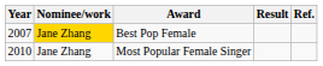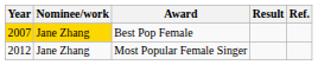 <table class="wikitable">
 <tr>
 <th>Year</th>
 <th>Nominee/work</th>
 <th>Award</th>
 <th><strong>Result</strong></th>
 <th>Ref.</th>
 </tr>
 <tr>
-<td>2007</td>
+<td style="background: gold;">2007</td>
 <td style="background: gold;">Jane Zhang</td>
 <td>Best Pop Female</td>
 <td></td>
 <td></td>
 </tr>
 <tr>
-<td>2010</td>
+<td>2012</td>
 <td>Jane Zhang</td>
 <td>Most Popular Female Singer</td>
 <td></td>
 <td></td>
 </tr>
 </table>
